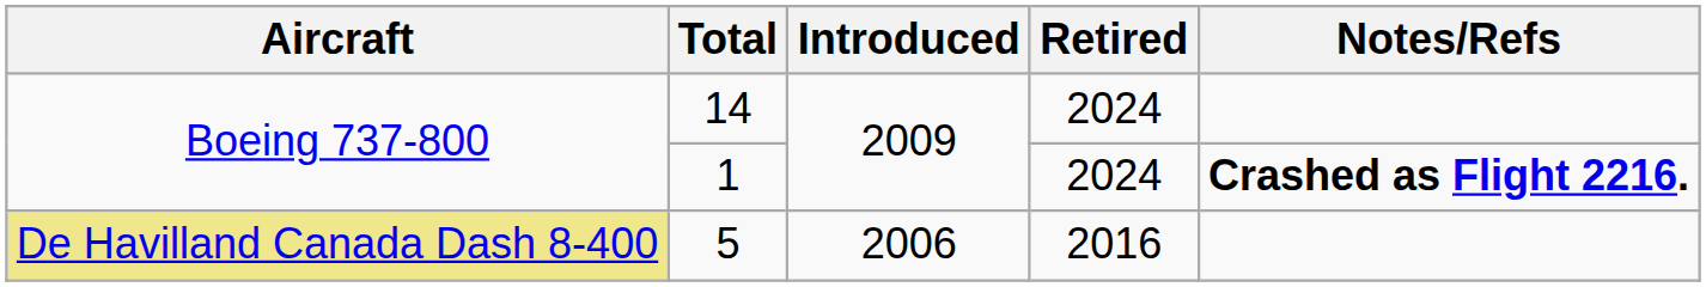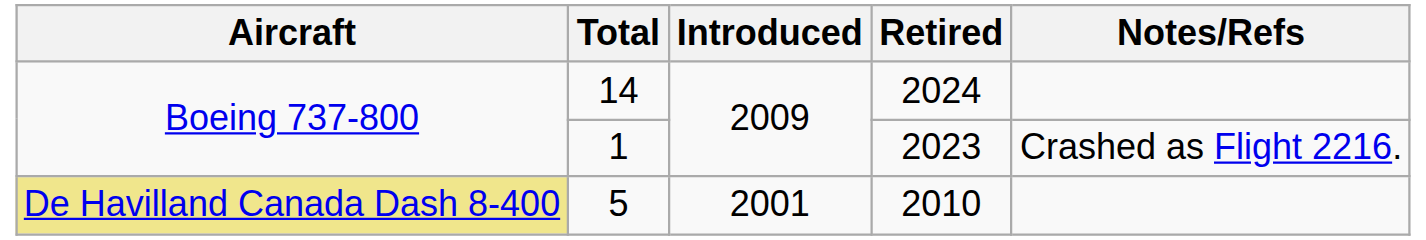 <table class="wikitable" style="margin:1em auto; border-collapse:collapse;text-align:center">
 <tr>
 <th>Aircraft</th>
 <th>Total</th>
 <th>Introduced</th>
 <th>Retired</th>
 <th>Notes/Refs</th>
 </tr>
 <tr>
 <td rowspan="2"><a href='#'>Boeing 737-800</a></td>
 <td>14</td>
 <td rowspan="2">2009</td>
 <td>2024</td>
 <td></td>
 </tr>
 <tr>
 <td>1</td>
-<td>2024</td>
-<td><strong>Crashed as <a href='#'>Flight 2216</a>.</strong></td>
+<td>2023</td>
+<td>Crashed as <a href='#'>Flight 2216</a>.</td>
 </tr>
 <tr>
 <td style="background: khaki;"><a href='#'>De Havilland Canada Dash 8-400</a></td>
 <td>5</td>
-<td>2006</td>
-<td>2016</td>
+<td>2001</td>
+<td>2010</td>
 <td></td>
 </tr>
 </table>
